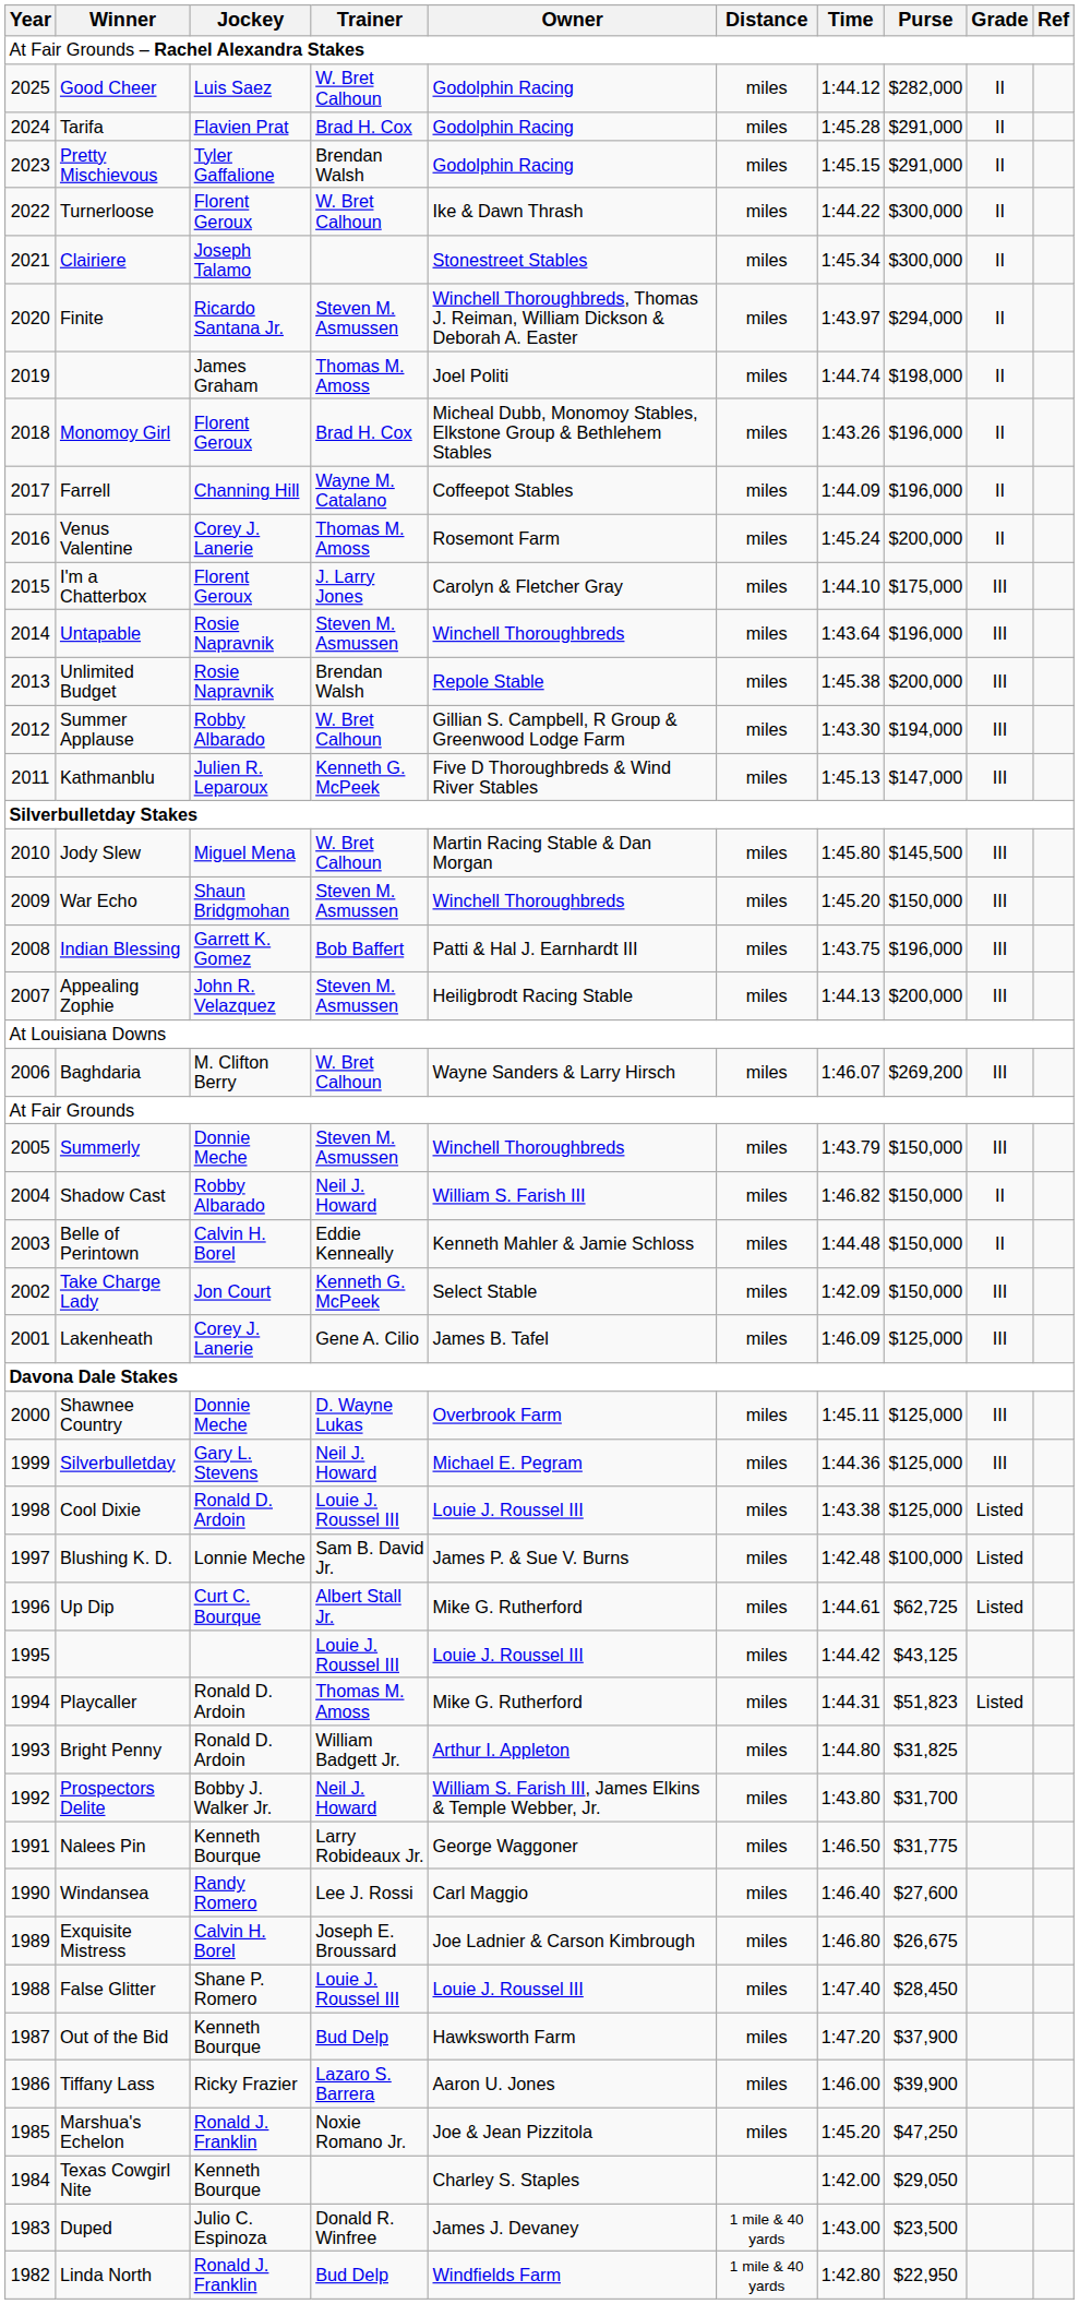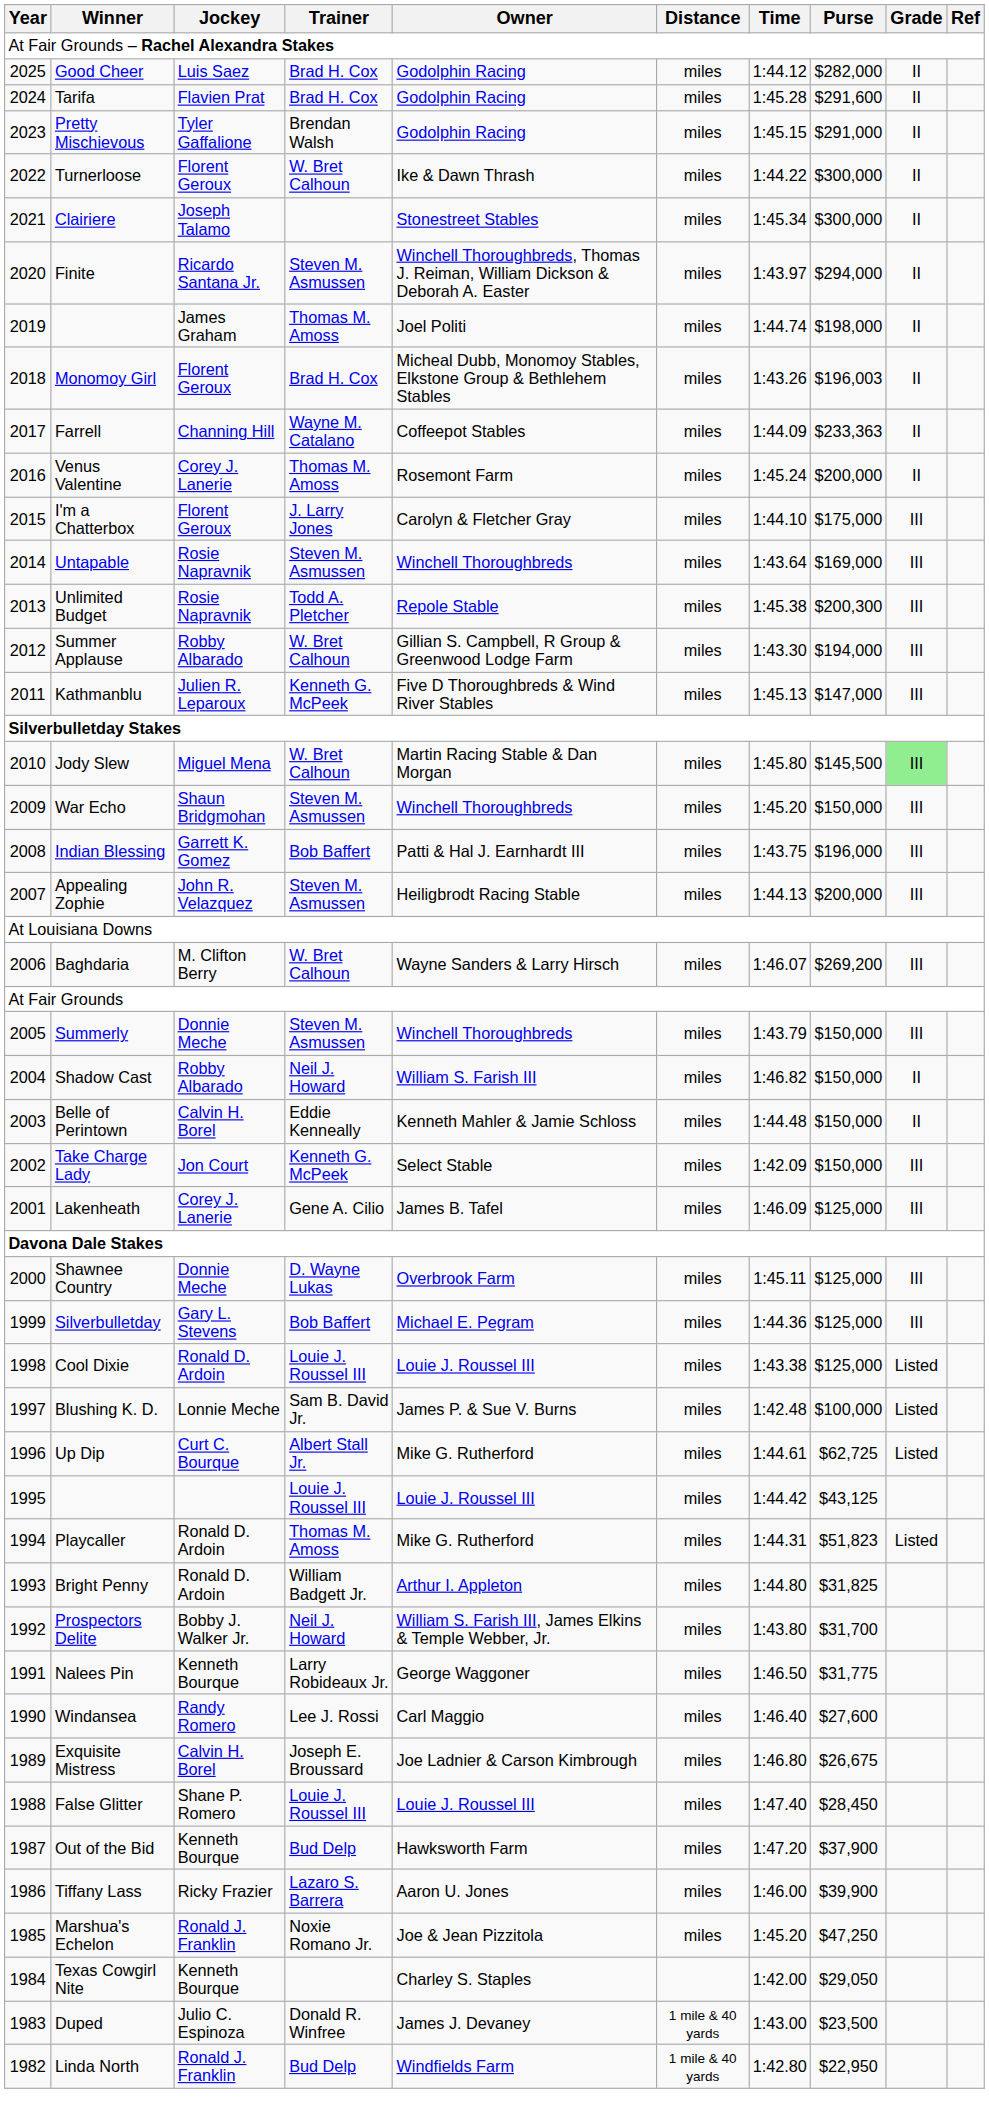 <table class="wikitable sortable">
 <tr>
 <th>Year</th>
 <th>Winner</th>
 <th>Jockey</th>
 <th>Trainer</th>
 <th>Owner</th>
 <th>Distance</th>
 <th>Time</th>
 <th>Purse</th>
 <th>Grade</th>
 <th>Ref</th>
 </tr>
 <tr style="font-size:90%; background-color:white">
 <td align="left" colspan=11>At Fair Grounds – <strong>Rachel Alexandra Stakes</strong></td>
 </tr>
 <tr style="font-size:90%;">
 <td align=center>2025</td>
 <td><a href='#'>Good Cheer</a></td>
 <td><a href='#'>Luis Saez</a></td>
-<td><a href='#'>W. Bret Calhoun</a></td>
+<td><a href='#'>Brad H. Cox </a></td>
 <td><a href='#'>Godolphin Racing</a></td>
 <td align=center> miles</td>
 <td align=center>1:44.12</td>
 <td align=center>$282,000</td>
 <td align=center>II</td>
 <td></td>
 </tr>
 <tr style="font-size:90%;">
 <td align=center>2024</td>
 <td>Tarifa</td>
 <td><a href='#'>Flavien Prat</a></td>
 <td><a href='#'>Brad H. Cox </a></td>
 <td><a href='#'>Godolphin Racing</a></td>
 <td align=center> miles</td>
 <td align=center>1:45.28</td>
-<td align=center>$291,000</td>
+<td align=center>$291,600</td>
 <td align=center>II</td>
 <td></td>
 </tr>
 <tr style="font-size:90%;">
 <td align=center>2023</td>
 <td><a href='#'>Pretty Mischievous</a></td>
 <td><a href='#'>Tyler Gaffalione</a></td>
 <td>Brendan Walsh</td>
 <td><a href='#'>Godolphin Racing</a></td>
 <td align=center> miles</td>
 <td align=center>1:45.15</td>
 <td align=center>$291,000</td>
 <td align=center>II</td>
 <td></td>
 </tr>
 <tr style="font-size:90%;">
 <td align=center>2022</td>
 <td>Turnerloose</td>
 <td><a href='#'>Florent Geroux</a></td>
 <td><a href='#'>W. Bret Calhoun</a></td>
 <td>Ike & Dawn Thrash</td>
 <td align=center> miles</td>
 <td align=center>1:44.22</td>
 <td align=center>$300,000</td>
 <td align=center>II</td>
 <td></td>
 </tr>
 <tr style="font-size:90%;">
 <td align=center>2021</td>
 <td><a href='#'>Clairiere</a></td>
 <td><a href='#'>Joseph Talamo</a></td>
 <td></td>
 <td><a href='#'>Stonestreet Stables</a></td>
 <td align=center> miles</td>
 <td align=center>1:45.34</td>
 <td align=center>$300,000</td>
 <td align=center>II</td>
 <td></td>
 </tr>
 <tr style="font-size:90%;">
 <td align=center>2020</td>
 <td>Finite</td>
 <td><a href='#'>Ricardo Santana Jr.</a></td>
 <td><a href='#'>Steven M. Asmussen</a></td>
 <td><a href='#'>Winchell Thoroughbreds</a>, Thomas J. Reiman, William Dickson & Deborah A. Easter</td>
 <td align=center> miles</td>
 <td align=center>1:43.97</td>
 <td align=center>$294,000</td>
 <td align=center>II</td>
 <td></td>
 </tr>
 <tr style="font-size:90%;">
 <td align=center>2019</td>
 <td></td>
 <td>James Graham</td>
 <td><a href='#'>Thomas M. Amoss</a></td>
 <td>Joel Politi</td>
 <td align=center> miles</td>
 <td align=center>1:44.74</td>
 <td align=center>$198,000</td>
 <td align=center>II</td>
 <td></td>
 </tr>
 <tr style="font-size:90%;">
 <td align=center>2018</td>
 <td><a href='#'>Monomoy Girl</a></td>
 <td><a href='#'>Florent Geroux</a></td>
 <td><a href='#'>Brad H. Cox</a></td>
 <td>Micheal Dubb, Monomoy Stables, Elkstone Group & Bethlehem Stables</td>
 <td align=center> miles</td>
 <td align=center>1:43.26</td>
-<td align=center>$196,000</td>
+<td align=center>$196,003</td>
 <td align=center>II</td>
 <td></td>
 </tr>
 <tr style="font-size:90%;">
 <td align=center>2017</td>
 <td>Farrell</td>
 <td><a href='#'>Channing Hill</a></td>
 <td><a href='#'>Wayne M. Catalano</a></td>
 <td>Coffeepot Stables</td>
 <td align=center> miles</td>
 <td align=center>1:44.09</td>
-<td align=center>$196,000</td>
+<td align=center>$233,363</td>
 <td align=center>II</td>
 <td></td>
 </tr>
 <tr style="font-size:90%;">
 <td align=center>2016</td>
 <td>Venus Valentine</td>
 <td><a href='#'>Corey J. Lanerie</a></td>
 <td><a href='#'>Thomas M. Amoss</a></td>
 <td>Rosemont Farm</td>
 <td align=center> miles</td>
 <td align=center>1:45.24</td>
 <td align=center>$200,000</td>
 <td align=center>II</td>
 <td></td>
 </tr>
 <tr style="font-size:90%;">
 <td align=center>2015</td>
 <td>I'm a Chatterbox</td>
 <td><a href='#'>Florent Geroux</a></td>
 <td><a href='#'>J. Larry Jones</a></td>
 <td>Carolyn & Fletcher Gray</td>
 <td align=center> miles</td>
 <td align=center>1:44.10</td>
 <td align=center>$175,000</td>
 <td align=center>III</td>
 <td></td>
 </tr>
 <tr style="font-size:90%;">
 <td align=center>2014</td>
 <td><a href='#'>Untapable</a></td>
 <td><a href='#'>Rosie Napravnik</a></td>
 <td><a href='#'>Steven M. Asmussen</a></td>
 <td><a href='#'>Winchell Thoroughbreds</a></td>
 <td align=center> miles</td>
 <td align=center>1:43.64</td>
-<td align=center>$196,000</td>
+<td align=center>$169,000</td>
 <td align=center>III</td>
 <td></td>
 </tr>
 <tr style="font-size:90%;">
 <td align=center>2013</td>
 <td>Unlimited Budget</td>
 <td><a href='#'>Rosie Napravnik</a></td>
-<td>Brendan Walsh</td>
+<td><a href='#'>Todd A. Pletcher</a></td>
 <td><a href='#'>Repole Stable</a></td>
 <td align=center> miles</td>
 <td align=center>1:45.38</td>
-<td align=center>$200,000</td>
+<td align=center>$200,300</td>
 <td align=center>III</td>
 <td></td>
 </tr>
 <tr style="font-size:90%;">
 <td align=center>2012</td>
 <td>Summer Applause</td>
 <td><a href='#'>Robby Albarado</a></td>
 <td><a href='#'>W. Bret Calhoun</a></td>
 <td>Gillian S. Campbell, R Group & Greenwood Lodge Farm</td>
 <td align=center> miles</td>
 <td align=center>1:43.30</td>
 <td align=center>$194,000</td>
 <td align=center>III</td>
 <td></td>
 </tr>
 <tr style="font-size:90%;">
 <td align=center>2011</td>
 <td>Kathmanblu</td>
 <td><a href='#'>Julien R. Leparoux</a></td>
 <td><a href='#'>Kenneth G. McPeek</a></td>
 <td>Five D Thoroughbreds & Wind River Stables</td>
 <td align=center> miles</td>
 <td align=center>1:45.13</td>
 <td align=center>$147,000</td>
 <td align=center>III</td>
 <td></td>
 </tr>
 <tr style="font-size:90%; background-color:white">
 <td align="left" colspan=11><strong>Silverbulletday Stakes</strong></td>
 </tr>
 <tr style="font-size:90%;">
 <td align=center>2010</td>
 <td>Jody Slew</td>
 <td><a href='#'>Miguel Mena</a></td>
 <td><a href='#'>W. Bret Calhoun</a></td>
 <td>Martin Racing Stable & Dan Morgan</td>
 <td align=center> miles</td>
 <td align=center>1:45.80</td>
 <td align=center>$145,500</td>
-<td align=center>III</td>
+<td align=center style="background: lightgreen;">III</td>
 <td></td>
 </tr>
 <tr style="font-size:90%;">
 <td align=center>2009</td>
 <td>War Echo</td>
 <td><a href='#'>Shaun Bridgmohan</a></td>
 <td><a href='#'>Steven M. Asmussen</a></td>
 <td><a href='#'>Winchell Thoroughbreds</a></td>
 <td align=center> miles</td>
 <td align=center>1:45.20</td>
 <td align=center>$150,000</td>
 <td align=center>III</td>
 <td></td>
 </tr>
 <tr style="font-size:90%;">
 <td align=center>2008</td>
 <td><a href='#'>Indian Blessing</a></td>
 <td><a href='#'>Garrett K. Gomez</a></td>
 <td><a href='#'>Bob Baffert</a></td>
 <td>Patti & Hal J. Earnhardt III</td>
 <td align=center> miles</td>
 <td align=center>1:43.75</td>
 <td align=center>$196,000</td>
 <td align=center>III</td>
 <td></td>
 </tr>
 <tr style="font-size:90%;">
 <td align=center>2007</td>
 <td>Appealing Zophie</td>
 <td><a href='#'>John R. Velazquez</a></td>
 <td><a href='#'>Steven M. Asmussen</a></td>
 <td>Heiligbrodt Racing Stable</td>
 <td align=center> miles</td>
 <td align=center>1:44.13</td>
 <td align=center>$200,000</td>
 <td align=center>III</td>
 <td></td>
 </tr>
 <tr style="font-size:90%; background-color:white">
 <td align="left" colspan=11>At Louisiana Downs</td>
 </tr>
 <tr style="font-size:90%;">
 <td align=center>2006</td>
 <td>Baghdaria</td>
 <td>M. Clifton Berry</td>
 <td><a href='#'>W. Bret Calhoun</a></td>
 <td>Wayne Sanders & Larry Hirsch</td>
 <td align=center> miles</td>
 <td align=center>1:46.07</td>
 <td align=center>$269,200</td>
 <td align=center>III</td>
 <td></td>
 </tr>
 <tr style="font-size:90%; background-color:white">
 <td align="left" colspan=11>At Fair Grounds</td>
 </tr>
 <tr style="font-size:90%;">
 <td align=center>2005</td>
 <td><a href='#'>Summerly</a></td>
 <td><a href='#'>Donnie Meche</a></td>
 <td><a href='#'>Steven M. Asmussen</a></td>
 <td><a href='#'>Winchell Thoroughbreds</a></td>
 <td align=center> miles</td>
 <td align=center>1:43.79</td>
 <td align=center>$150,000</td>
 <td align=center>III</td>
 <td></td>
 </tr>
 <tr style="font-size:90%;">
 <td align=center>2004</td>
 <td>Shadow Cast</td>
 <td><a href='#'>Robby Albarado</a></td>
 <td><a href='#'>Neil J. Howard</a></td>
 <td><a href='#'>William S. Farish III</a></td>
 <td align=center> miles</td>
 <td align=center>1:46.82</td>
 <td align=center>$150,000</td>
 <td align=center>II</td>
 <td></td>
 </tr>
 <tr style="font-size:90%;">
 <td align=center>2003</td>
 <td>Belle of Perintown</td>
 <td><a href='#'>Calvin H. Borel</a></td>
 <td>Eddie Kenneally</td>
 <td>Kenneth Mahler & Jamie Schloss</td>
 <td align=center> miles</td>
 <td align=center>1:44.48</td>
 <td align=center>$150,000</td>
 <td align=center>II</td>
 <td></td>
 </tr>
 <tr style="font-size:90%;">
 <td align=center>2002</td>
 <td><a href='#'>Take Charge Lady</a></td>
 <td><a href='#'>Jon Court</a></td>
 <td><a href='#'>Kenneth G. McPeek</a></td>
 <td>Select Stable</td>
 <td align=center> miles</td>
 <td align=center>1:42.09</td>
 <td align=center>$150,000</td>
 <td align=center>III</td>
 <td></td>
 </tr>
 <tr style="font-size:90%;">
 <td align=center>2001</td>
 <td>Lakenheath</td>
 <td><a href='#'>Corey J. Lanerie</a></td>
 <td>Gene A. Cilio</td>
 <td>James B. Tafel</td>
 <td align=center> miles</td>
 <td align=center>1:46.09</td>
 <td align=center>$125,000</td>
 <td align=center>III</td>
 <td></td>
 </tr>
 <tr style="font-size:90%; background-color:white">
 <td align="left" colspan=11><strong>Davona Dale Stakes</strong></td>
 </tr>
 <tr style="font-size:90%;">
 <td align=center>2000</td>
 <td>Shawnee Country</td>
 <td><a href='#'>Donnie Meche</a></td>
 <td><a href='#'>D. Wayne Lukas</a></td>
 <td><a href='#'>Overbrook Farm</a></td>
 <td align=center> miles</td>
 <td align=center>1:45.11</td>
 <td align=center>$125,000</td>
 <td align=center>III</td>
 <td></td>
 </tr>
 <tr style="font-size:90%;">
 <td align=center>1999</td>
 <td><a href='#'>Silverbulletday</a></td>
 <td><a href='#'>Gary L. Stevens</a></td>
-<td><a href='#'>Neil J. Howard</a></td>
+<td><a href='#'>Bob Baffert</a></td>
 <td><a href='#'>Michael E. Pegram</a></td>
 <td align=center> miles</td>
 <td align=center>1:44.36</td>
 <td align=center>$125,000</td>
 <td align=center>III</td>
 <td></td>
 </tr>
 <tr style="font-size:90%;">
 <td align=center>1998</td>
 <td>Cool Dixie</td>
 <td><a href='#'>Ronald D. Ardoin</a></td>
 <td><a href='#'>Louie J. Roussel III</a></td>
 <td><a href='#'>Louie J. Roussel III</a></td>
 <td align=center> miles</td>
 <td align=center>1:43.38</td>
 <td align=center>$125,000</td>
 <td align=center>Listed</td>
 <td></td>
 </tr>
 <tr style="font-size:90%;">
 <td align=center>1997</td>
 <td>Blushing K. D.</td>
 <td>Lonnie Meche</td>
 <td>Sam B. David Jr.</td>
 <td>James P. & Sue V. Burns</td>
 <td align=center> miles</td>
 <td align=center>1:42.48</td>
 <td align=center>$100,000</td>
 <td align=center>Listed</td>
 <td></td>
 </tr>
 <tr style="font-size:90%;">
 <td align=center>1996</td>
 <td>Up Dip</td>
 <td><a href='#'>Curt C. Bourque</a></td>
 <td><a href='#'>Albert Stall Jr.</a></td>
 <td>Mike G. Rutherford</td>
 <td align=center> miles</td>
 <td align=center>1:44.61</td>
 <td align=center>$62,725</td>
 <td align=center>Listed</td>
 <td></td>
 </tr>
 <tr style="font-size:90%;">
 <td align=center>1995</td>
 <td></td>
 <td></td>
 <td><a href='#'>Louie J. Roussel III</a></td>
 <td><a href='#'>Louie J. Roussel III</a></td>
 <td align=center> miles</td>
 <td align=center>1:44.42</td>
 <td align=center>$43,125</td>
 <td align=center></td>
 <td></td>
 </tr>
 <tr style="font-size:90%;">
 <td align=center>1994</td>
 <td>Playcaller</td>
 <td>Ronald D. Ardoin</td>
 <td><a href='#'>Thomas M. Amoss</a></td>
 <td>Mike G. Rutherford</td>
 <td align=center> miles</td>
 <td align=center>1:44.31</td>
 <td align=center>$51,823</td>
 <td align=center>Listed</td>
 <td></td>
 </tr>
 <tr style="font-size:90%;">
 <td align=center>1993</td>
 <td>Bright Penny</td>
 <td>Ronald D. Ardoin</td>
 <td>William Badgett Jr.</td>
 <td><a href='#'>Arthur I. Appleton</a></td>
 <td align=center> miles</td>
 <td align=center>1:44.80</td>
 <td align=center>$31,825</td>
 <td align=center></td>
 <td></td>
 </tr>
 <tr style="font-size:90%;">
 <td align=center>1992</td>
 <td><a href='#'>Prospectors Delite</a></td>
 <td>Bobby J. Walker Jr.</td>
 <td><a href='#'>Neil J. Howard</a></td>
 <td><a href='#'>William S. Farish III</a>, James Elkins & Temple Webber, Jr.</td>
 <td align=center> miles</td>
 <td align=center>1:43.80</td>
 <td align=center>$31,700</td>
 <td align=center></td>
 <td></td>
 </tr>
 <tr style="font-size:90%;">
 <td align=center>1991</td>
 <td>Nalees Pin</td>
 <td>Kenneth Bourque</td>
 <td>Larry Robideaux Jr.</td>
 <td>George Waggoner</td>
 <td align=center> miles</td>
 <td align=center>1:46.50</td>
 <td align=center>$31,775</td>
 <td align=center></td>
 <td></td>
 </tr>
 <tr style="font-size:90%;">
 <td align=center>1990</td>
 <td>Windansea</td>
 <td><a href='#'>Randy Romero</a></td>
 <td>Lee J. Rossi</td>
 <td>Carl Maggio</td>
 <td align=center> miles</td>
 <td align=center>1:46.40</td>
 <td align=center>$27,600</td>
 <td align=center></td>
 <td></td>
 </tr>
 <tr style="font-size:90%;">
 <td align=center>1989</td>
 <td>Exquisite Mistress</td>
 <td><a href='#'>Calvin H. Borel</a></td>
 <td>Joseph E. Broussard</td>
 <td>Joe Ladnier & Carson Kimbrough</td>
 <td align=center> miles</td>
 <td align=center>1:46.80</td>
 <td align=center>$26,675</td>
 <td align=center></td>
 <td></td>
 </tr>
 <tr style="font-size:90%;">
 <td align=center>1988</td>
 <td>False Glitter</td>
 <td>Shane P. Romero</td>
 <td><a href='#'>Louie J. Roussel III</a></td>
 <td><a href='#'>Louie J. Roussel III</a></td>
 <td align=center> miles</td>
 <td align=center>1:47.40</td>
 <td align=center>$28,450</td>
 <td align=center></td>
 <td></td>
 </tr>
 <tr style="font-size:90%;">
 <td align=center>1987</td>
 <td>Out of the Bid</td>
 <td>Kenneth Bourque</td>
 <td><a href='#'>Bud Delp</a></td>
 <td>Hawksworth Farm</td>
 <td align=center> miles</td>
 <td align=center>1:47.20</td>
 <td align=center>$37,900</td>
 <td align=center></td>
 <td></td>
 </tr>
 <tr style="font-size:90%;">
 <td align=center>1986</td>
 <td>Tiffany Lass</td>
 <td>Ricky Frazier</td>
 <td><a href='#'>Lazaro S. Barrera</a></td>
 <td>Aaron U. Jones</td>
 <td align=center> miles</td>
 <td align=center>1:46.00</td>
 <td align=center>$39,900</td>
 <td align=center></td>
 <td></td>
 </tr>
 <tr style="font-size:90%;">
 <td align=center>1985</td>
 <td>Marshua's Echelon</td>
 <td><a href='#'>Ronald J. Franklin</a></td>
 <td>Noxie Romano Jr.</td>
 <td>Joe & Jean Pizzitola</td>
 <td align=center> miles</td>
 <td align=center>1:45.20</td>
 <td align=center>$47,250</td>
 <td align=center></td>
 <td></td>
 </tr>
 <tr style="font-size:90%;">
 <td align=center>1984</td>
 <td>Texas Cowgirl Nite</td>
 <td>Kenneth Bourque</td>
 <td></td>
 <td>Charley S. Staples</td>
 <td align=center></td>
 <td align=center>1:42.00</td>
 <td align=center>$29,050</td>
 <td align=center></td>
 <td></td>
 </tr>
 <tr style="font-size:90%;">
 <td align=center>1983</td>
 <td>Duped</td>
 <td>Julio C. Espinoza</td>
 <td>Donald R. Winfree</td>
 <td>James J. Devaney</td>
 <td align=center><small>1 mile & 40 yards</small></td>
 <td align=center>1:43.00</td>
 <td align=center>$23,500</td>
 <td align=center></td>
 <td></td>
 </tr>
 <tr style="font-size:90%;">
 <td align=center>1982</td>
 <td>Linda North</td>
 <td><a href='#'>Ronald J. Franklin</a></td>
 <td><a href='#'>Bud Delp</a></td>
 <td><a href='#'>Windfields Farm</a></td>
 <td align=center><small>1 mile & 40 yards</small></td>
 <td align=center>1:42.80</td>
 <td align=center>$22,950</td>
 <td align=center></td>
 <td></td>
 </tr>
 </table>
